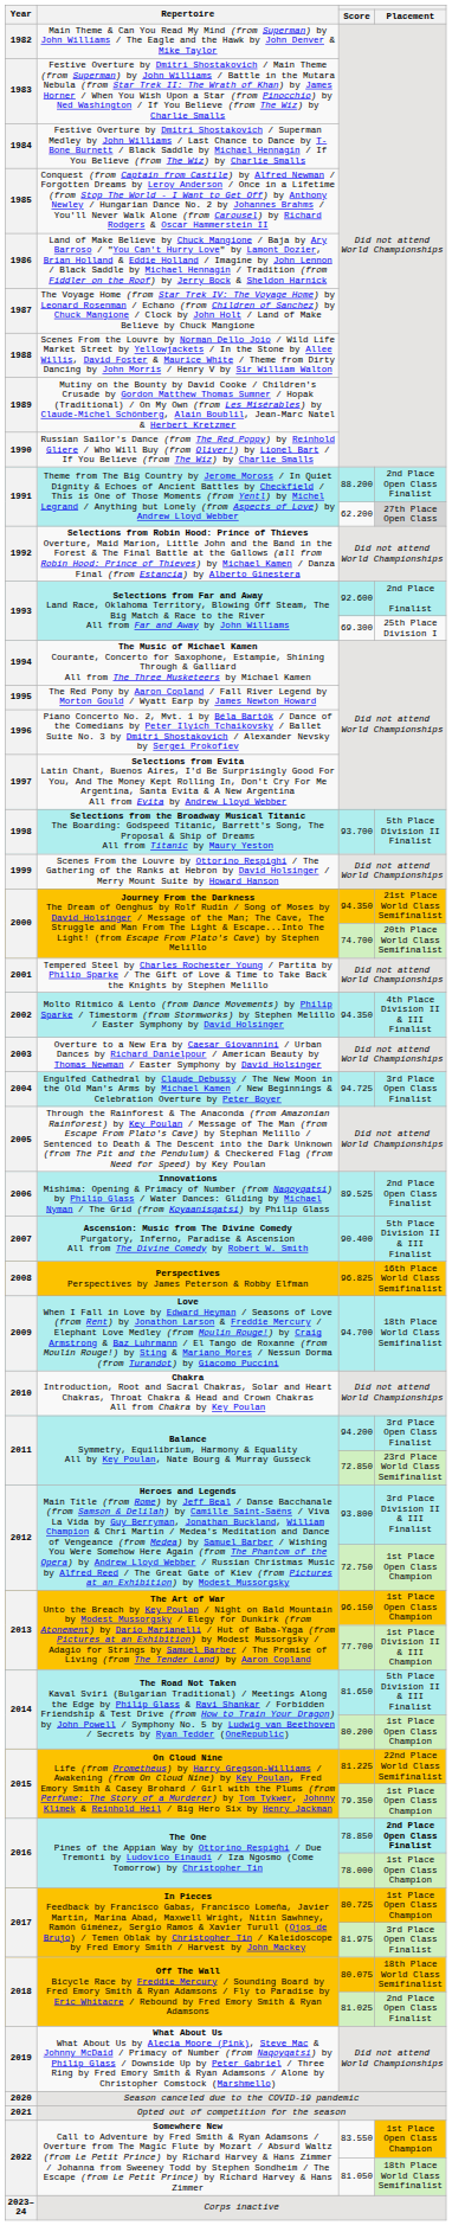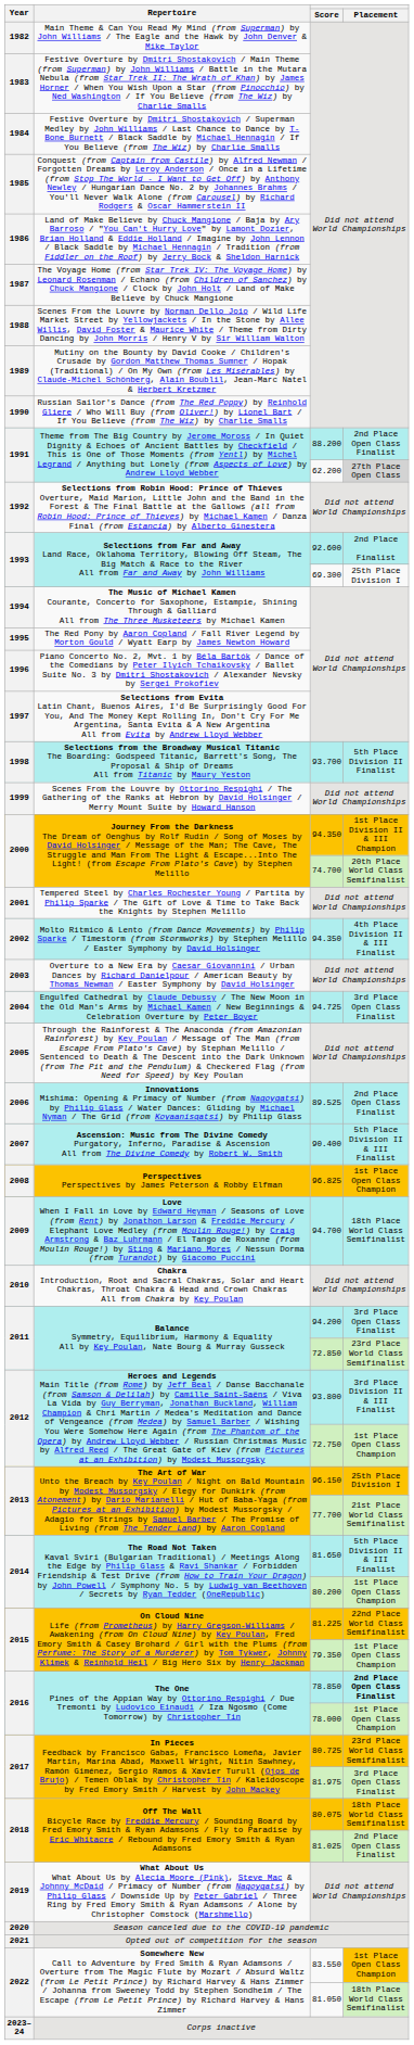 <table class="wikitable" style="text-align: center; font-size:95%;">
 <tr>
 <th scope="col" rowspan="2">Year</th>
 <th scope="col" rowspan="2">Repertoire</th>
 <th scope="col" colspan="2"></th>
 </tr>
 <tr>
 <th scope="col">Score</th>
 <th scope="col">Placement</th>
 </tr>
 <tr>
 <th scope="row">1982</th>
 <td>Main Theme & Can You Read My Mind <em>(from <a href='#'>Superman</a>)</em> by <a href='#'>John Williams</a> / The Eagle and the Hawk by <a href='#'>John Denver</a> & <a href='#'>Mike Taylor</a></td>
 <td colspan="2" rowspan="9" bgcolor="e5e4e2"><em>Did not attend<br>World Championships</em></td>
 </tr>
 <tr>
 <th scope="row">1983</th>
 <td>Festive Overture by <a href='#'>Dmitri Shostakovich</a> / Main Theme <em>(from <a href='#'>Superman</a>)</em> by <a href='#'>John Williams</a> / Battle in the Mutara Nebula <em>(from <a href='#'>Star Trek II: The Wrath of Khan</a>)</em> by <a href='#'>James Horner</a> / When You Wish Upon a Star <em>(from <a href='#'>Pinocchio</a>)</em> by <a href='#'>Ned Washington</a> / If You Believe <em>(from <a href='#'>The Wiz</a>)</em> by <a href='#'>Charlie Smalls</a></td>
 </tr>
 <tr>
 <th scope="row">1984</th>
 <td>Festive Overture by <a href='#'>Dmitri Shostakovich</a> / Superman Medley by <a href='#'>John Williams</a> / Last Chance to Dance by <a href='#'>T-Bone Burnett</a> / Black Saddle by <a href='#'>Michael Hennagin</a> / If You Believe <em>(from <a href='#'>The Wiz</a>)</em> by <a href='#'>Charlie Smalls</a></td>
 </tr>
 <tr>
 <th scope="row">1985</th>
 <td>Conquest <em>(from <a href='#'>Captain from Castile</a>)</em> by <a href='#'>Alfred Newman</a> / Forgotten Dreams by <a href='#'>Leroy Anderson</a> / Once in a Lifetime <em>(from <a href='#'>Stop The World - I Want to Get Off</a>)</em> by <a href='#'>Anthony Newley</a> / Hungarian Dance No. 2 by <a href='#'>Johannes Brahms</a> / You'll Never Walk Alone <em>(from <a href='#'>Carousel</a>)</em> by <a href='#'>Richard Rodgers</a> & <a href='#'>Oscar Hammerstein II</a></td>
 </tr>
 <tr>
 <th scope="row">1986</th>
 <td>Land of Make Believe by <a href='#'>Chuck Mangione</a> / Baja by <a href='#'>Ary Barroso</a> / "<a href='#'>You Can't Hurry Love</a>" by <a href='#'>Lamont Dozier</a>, <a href='#'>Brian Holland</a> & <a href='#'>Eddie Holland</a> / Imagine by <a href='#'>John Lennon</a> / Black Saddle by <a href='#'>Michael Hennagin</a> / Tradition <em>(from <a href='#'>Fiddler on the Roof</a>)</em> by <a href='#'>Jerry Bock</a> & <a href='#'>Sheldon Harnick</a></td>
 </tr>
 <tr>
 <th scope="row">1987</th>
 <td>The Voyage Home <em>(from <a href='#'>Star Trek IV: The Voyage Home</a>)</em> by <a href='#'>Leonard Rosenman</a> / Echano <em>(from <a href='#'>Children of Sanchez</a>)</em> by <a href='#'>Chuck Mangione</a> / Clock by <a href='#'>John Holt</a> / Land of Make Believe by Chuck Mangione</td>
 </tr>
 <tr>
 <th scope="row">1988</th>
 <td>Scenes From the Louvre by <a href='#'>Norman Dello Joio</a> / Wild Life Market Street by <a href='#'>Yellowjackets</a> / In the Stone by <a href='#'>Allee Willis</a>, <a href='#'>David Foster</a> & <a href='#'>Maurice White</a> / Theme from Dirty Dancing by <a href='#'>John Morris</a> / Henry V by <a href='#'>Sir William Walton</a></td>
 </tr>
 <tr>
 <th scope="row">1989</th>
 <td>Mutiny on the Bounty by David Cooke / Children's Crusade by <a href='#'>Gordon Matthew Thomas Sumner</a> / Hopak (Traditional) / On My Own <em>(from <a href='#'>Les Misérables</a>)</em> by <a href='#'>Claude-Michel Schönberg</a>, <a href='#'>Alain Boublil</a>, Jean-Marc Natel & <a href='#'>Herbert Kretzmer</a></td>
 </tr>
 <tr>
 <th scope="row">1990</th>
 <td>Russian Sailor's Dance <em>(from <a href='#'>The Red Poppy</a>)</em> by <a href='#'>Reinhold Gliere</a> / Who Will Buy <em>(from <a href='#'>Oliver!</a>)</em> by <a href='#'>Lionel Bart</a> / If You Believe <em>(from <a href='#'>The Wiz</a>)</em> by <a href='#'>Charlie Smalls</a></td>
 </tr>
 <tr bgcolor=#AFEEEE>
 <th scope="row" rowspan="2">1991</th>
 <td rowspan="2">Theme from The Big Country by <a href='#'>Jerome Moross</a> / In Quiet Dignity & Echoes of Ancient Battles by <a href='#'>Checkfield</a> / This is One of Those Moments <em>(from <a href='#'>Yentl</a>)</em> by <a href='#'>Michel Legrand</a> / Anything but Lonely <em>(from <a href='#'>Aspects of Love</a>)</em> by <a href='#'>Andrew Lloyd Webber</a></td>
 <td>88.200</td>
 <td>2nd Place<br>Open Class<br>Finalist</td>
 </tr>
 <tr>
 <td>62.200</td>
 <td style="background: lightgrey;">27th Place<br>Open Class</td>
 </tr>
 <tr>
 <th scope="row">1992</th>
 <td><strong>Selections from Robin Hood: Prince of Thieves</strong><br>Overture, Maid Marion, Little John and the Band in the Forest & The Final Battle at the Gallows <em>(all from <a href='#'>Robin Hood: Prince of Thieves</a>)</em> by <a href='#'>Michael Kamen</a> / Danza Final <em>(from <a href='#'>Estancia</a>)</em> by <a href='#'>Alberto Ginestera</a></td>
 <td colspan="2" bgcolor="e5e4e2"><em>Did not attend<br>World Championships</em></td>
 </tr>
 <tr bgcolor=#AFEEEE>
 <th scope="row" rowspan="2">1993</th>
 <td rowspan="2"><strong>Selections from Far and Away</strong><br>Land Race, Oklahoma Territory, Blowing Off Steam, The Big Match & Race to the River<br>All from <em><a href='#'>Far and Away</a></em> by <a href='#'>John Williams</a></td>
 <td>92.600</td>
 <td>2nd Place<br><br>Finalist</td>
 </tr>
 <tr>
 <td>69.300</td>
 <td>25th Place<br>Division I</td>
 </tr>
 <tr>
 <th scope="row">1994</th>
 <td><strong>The Music of Michael Kamen</strong><br>Courante, Concerto for Saxophone, Estampie, Shining Through & Galliard<br>All from <a href='#'><em>The Three Musketeers</em></a> by Michael Kamen</td>
 <td colspan="2" rowspan="4" bgcolor="e5e4e2"><em>Did not attend<br>World Championships</em></td>
 </tr>
 <tr>
 <th scope="row">1995</th>
 <td>The Red Pony by <a href='#'>Aaron Copland</a> / Fall River Legend by <a href='#'>Morton Gould</a> / Wyatt Earp by <a href='#'>James Newton Howard</a></td>
 </tr>
 <tr>
 <th scope="row">1996</th>
 <td>Piano Concerto No. 2, Mvt. 1 by <a href='#'>Béla Bartók</a> / Dance of the Comedians by <a href='#'>Peter Ilyich Tchaikovsky</a> / Ballet Suite No. 3 by <a href='#'>Dmitri Shostakovich</a> / Alexander Nevsky by <a href='#'>Sergei Prokofiev</a></td>
 </tr>
 <tr>
 <th scope="row">1997</th>
 <td><strong>Selections from Evita</strong><br>Latin Chant, Buenos Aires, I'd Be Surprisingly Good For You, And The Money Kept Rolling In, Don't Cry For Me Argentina, Santa Evita & A New Argentina<br>All from <a href='#'><em>Evita</em></a> by <a href='#'>Andrew Lloyd Webber</a></td>
 </tr>
 <tr bgcolor=#AFEEEE>
 <th scope="row">1998</th>
 <td><strong>Selections from the Broadway Musical Titanic</strong><br>The Boarding: Godspeed Titanic, Barrett's Song, The Proposal & Ship of Dreams<br>All from <a href='#'><em>Titanic</em></a> by <a href='#'>Maury Yeston</a></td>
 <td>93.700</td>
 <td>5th Place<br>Division II<br>Finalist</td>
 </tr>
 <tr>
 <th scope="row">1999</th>
 <td>Scenes From the Louvre by <a href='#'>Ottorino Respighi</a> / The Gathering of the Ranks at Hebron by <a href='#'>David Holsinger</a> / Merry Mount Suite by <a href='#'>Howard Hanson</a></td>
 <td colspan="2" bgcolor="e5e4e2"><em>Did not attend<br>World Championships</em></td>
 </tr>
 <tr style="background:#fcc200;">
 <th scope="row" rowspan="2">2000</th>
 <td rowspan="2"><strong>Journey From the Darkness</strong><br>The Dream of Oenghus by Rolf Rudin / Song of Moses by <a href='#'>David Holsinger</a> / Message of the Man; The Cave, The Struggle and Man From The Light & Escape...Into The Light! (from <em>Escape From Plato's Cave</em>) by Stephen Melillo</td>
 <td>94.350</td>
-<td>21st Place<br>World Class<br>Semifinalist</td>
+<td>1st Place<br>Division II & III<br>Champion</td>
 </tr>
 <tr bgcolor=#d0f0c0>
 <td>74.700</td>
 <td>20th Place<br>World Class<br>Semifinalist</td>
 </tr>
 <tr>
 <th scope="row">2001</th>
 <td>Tempered Steel by <a href='#'>Charles Rochester Young</a> / Partita by <a href='#'>Philip Sparke</a> / The Gift of Love & Time to Take Back the Knights by Stephen Melillo</td>
 <td colspan="2" bgcolor="e5e4e2"><em>Did not attend<br>World Championships</em></td>
 </tr>
 <tr bgcolor=#AFEEEE>
 <th scope="row">2002</th>
 <td>Molto Ritmico & Lento <em>(from Dance Movements)</em> by <a href='#'>Philip Sparke</a> / Timestorm <em>(from Stormworks)</em> by Stephen Melillo / Easter Symphony by <a href='#'>David Holsinger</a></td>
 <td>94.350</td>
 <td>4th Place<br>Division II & III<br>Finalist</td>
 </tr>
 <tr>
 <th scope="row">2003</th>
 <td>Overture to a New Era by <a href='#'>Caesar Giovannini</a> / Urban Dances by <a href='#'>Richard Danielpour</a> / American Beauty by <a href='#'>Thomas Newman</a> / Easter Symphony by <a href='#'>David Holsinger</a></td>
 <td colspan="2" bgcolor="e5e4e2"><em>Did not attend<br>World Championships</em></td>
 </tr>
 <tr bgcolor=#AFEEEE>
 <th scope="row">2004</th>
 <td>Engulfed Cathedral by <a href='#'>Claude Debussy</a> / The New Moon in the Old Man's Arms by <a href='#'>Michael Kamen</a> / New Beginnings & Celebration Overture by <a href='#'>Peter Boyer</a></td>
 <td>94.725</td>
 <td>3rd Place<br>Open Class<br>Finalist</td>
 </tr>
 <tr>
 <th scope="row">2005</th>
 <td>Through the Rainforest & The Anaconda <em>(from Amazonian Rainforest)</em> by <a href='#'>Key Poulan</a> / Message of The Man <em>(from Escape From Plato's Cave)</em> by Stephan Melillo / Sentenced to Death & The Descent into the Dark Unknown <em>(from The Pit and the Pendulum)</em> & Checkered Flag <em>(from Need for Speed)</em> by Key Poulan</td>
 <td colspan="2" bgcolor="e5e4e2"><em>Did not attend<br>World Championships</em></td>
 </tr>
 <tr bgcolor=#AFEEEE>
 <th scope="row">2006</th>
 <td><strong>Innovations</strong><br>Mishima: Opening & Primacy of Number <em>(from <a href='#'>Naqoyqatsi</a>)</em> by <a href='#'>Philip Glass</a> / Water Dances: Gliding by <a href='#'>Michael Nyman</a> / The Grid <em>(from <a href='#'>Koyaanisqatsi</a>)</em> by Philip Glass</td>
 <td>89.525</td>
 <td>2nd Place<br>Open Class<br>Finalist</td>
 </tr>
 <tr bgcolor=#AFEEEE>
 <th scope="row">2007</th>
 <td><strong>Ascension: Music from The Divine Comedy</strong><br>Purgatory, Inferno, Paradise & Ascension<br>All from <a href='#'><em>The Divine Comedy</em></a> by <a href='#'>Robert W. Smith</a></td>
 <td>90.400</td>
 <td>5th Place<br>Division II & III<br>Finalist</td>
 </tr>
 <tr style="background:#fcc200;">
 <th scope="row">2008</th>
 <td><strong>Perspectives</strong><br>Perspectives by James Peterson & Robby Elfman</td>
 <td>96.825</td>
-<td>16th Place<br>World Class<br>Semifinalist</td>
+<td>1st Place<br>Open Class<br>Champion</td>
 </tr>
 <tr bgcolor=#AFEEEE>
 <th scope="row">2009</th>
 <td><strong>Love</strong><br>When I Fall in Love by <a href='#'>Edward Heyman</a> / Seasons of Love <em>(from <a href='#'>Rent</a>)</em> by <a href='#'>Jonathon Larson</a> & <a href='#'>Freddie Mercury</a> / Elephant Love Medley <em>(from <a href='#'>Moulin Rouge!</a>)</em> by <a href='#'>Craig Armstrong</a> & <a href='#'>Baz Luhrmann</a> / El Tango de Roxanne <em>(from Moulin Rouge!)</em> by <a href='#'>Sting</a> & <a href='#'>Mariano Mores</a> / Nessun Dorma <em>(from <a href='#'>Turandot</a>)</em> by <a href='#'>Giacomo Puccini</a></td>
 <td>94.700</td>
 <td>18th Place<br>World Class<br>Semifinalist</td>
 </tr>
 <tr>
 <th scope="row">2010</th>
 <td><strong>Chakra</strong><br>Introduction, Root and Sacral Chakras, Solar and Heart Chakras, Throat Chakra & Head and Crown Chakras<br>All from <em>Chakra</em> by <a href='#'>Key Poulan</a></td>
 <td colspan="2" bgcolor="e5e4e2"><em>Did not attend<br>World Championships</em></td>
 </tr>
 <tr bgcolor=#AFEEEE>
 <th scope="row" rowspan="2">2011</th>
 <td rowspan="2"><strong>Balance</strong><br>Symmetry, Equilibrium, Harmony & Equality<br>All by <a href='#'>Key Poulan</a>, Nate Bourg & Murray Gusseck</td>
 <td>94.200</td>
 <td>3rd Place<br>Open Class<br>Finalist</td>
 </tr>
 <tr bgcolor=#d0f0c0>
 <td>72.850</td>
 <td>23rd Place<br>World Class<br>Semifinalist</td>
 </tr>
 <tr bgcolor="#AFEEEE">
 <th scope="row" rowspan="2">2012</th>
 <td rowspan="2"><strong>Heroes and Legends</strong><br>Main Title <em>(from <a href='#'>Rome</a>)</em> by <a href='#'>Jeff Beal</a> / Danse Bacchanale <em>(from <a href='#'>Samson & Delilah</a>)</em> by <a href='#'>Camille Saint-Saëns</a> / Viva La Vida by <a href='#'>Guy Berryman</a>, <a href='#'>Jonathan Buckland</a>, <a href='#'>William Champion</a> & Chri Martin / Medea's Meditation and Dance of Vengeance <em>(from <a href='#'>Medea</a>)</em> by <a href='#'>Samuel Barber</a> / Wishing You Were Somehow Here Again <em>(from <a href='#'>The Phantom of the Opera</a>)</em> by <a href='#'>Andrew Lloyd Webber</a> / Russian Christmas Music by <a href='#'>Alfred Reed</a> / The Great Gate of Kiev <em>(from <a href='#'>Pictures at an Exhibition</a>)</em> by <a href='#'>Modest Mussorgsky</a></td>
 <td>93.800</td>
 <td>3rd Place<br>Division II & III<br>Finalist</td>
 </tr>
 <tr bgcolor=#d0f0c0>
 <td>72.750</td>
 <td>1st Place<br>Open Class<br>Champion</td>
 </tr>
 <tr style="background:#fcc200;">
 <th scope="row" rowspan="2">2013</th>
 <td rowspan="2"><strong>The Art of War</strong><br>Unto the Breach by <a href='#'>Key Poulan</a> / Night on Bald Mountain by <a href='#'>Modest Mussorgsky</a> / Elegy for Dunkirk <em>(from <a href='#'>Atonement</a>)</em> by <a href='#'>Dario Marianelli</a> / Hut of Baba-Yaga <em>(from <a href='#'>Pictures at an Exhibition</a>)</em> by Modest Mussorgsky / Adagio for Strings by <a href='#'>Samuel Barber</a> / The Promise of Living <em>(from <a href='#'>The Tender Land</a>)</em> by <a href='#'>Aaron Copland</a></td>
 <td>96.150</td>
-<td>1st Place<br>Open Class<br>Champion</td>
+<td>25th Place<br>Division I</td>
 </tr>
 <tr bgcolor=#d0f0c0>
 <td>77.700</td>
-<td>1st Place<br>Division II & III<br>Champion</td>
+<td>21st Place<br>World Class<br>Semifinalist</td>
 </tr>
 <tr bgcolor="#AFEEEE">
 <th scope="row" rowspan="2">2014</th>
 <td rowspan="2"><strong>The Road Not Taken</strong><br>Kaval Sviri (Bulgarian Traditional) / Meetings Along the Edge by <a href='#'>Philip Glass</a> & <a href='#'>Ravi Shankar</a> / Forbidden Friendship & Test Drive <em>(from <a href='#'>How to Train Your Dragon</a>)</em> by <a href='#'>John Powell</a> / Symphony No. 5 by <a href='#'>Ludwig van Beethoven</a> / Secrets by <a href='#'>Ryan Tedder</a> (<a href='#'>OneRepublic</a>)</td>
 <td>81.650</td>
 <td>5th Place<br>Division II & III<br>Finalist</td>
 </tr>
 <tr bgcolor=#d0f0c0>
 <td>80.200</td>
 <td>1st Place<br>Open Class<br>Champion</td>
 </tr>
 <tr style="background:#fcc200;">
 <th scope="row" rowspan="2">2015</th>
 <td rowspan="2"><strong>On Cloud Nine</strong><br>Life <em>(from <a href='#'>Prometheus</a>)</em> by <a href='#'>Harry Gregson-Williams</a> / Awakening <em>(from On Cloud Nine)</em> by <a href='#'>Key Poulan</a>, Fred Emory Smith & Casey Brohard / Girl with the Plums <em>(from <a href='#'>Perfume: The Story of a Murderer</a>)</em> by <a href='#'>Tom Tykwer</a>, <a href='#'>Johnny Klimek</a> & <a href='#'>Reinhold Heil</a> / Big Hero Six by <a href='#'>Henry Jackman</a></td>
 <td>81.225</td>
 <td>22nd Place<br>World Class<br>Semifinalist</td>
 </tr>
 <tr bgcolor=#d0f0c0>
 <td>79.350</td>
 <td>1st Place<br>Open Class<br>Champion</td>
 </tr>
 <tr bgcolor="#AFEEEE">
 <th scope="row" rowspan="2">2016</th>
 <td rowspan="2"><strong>The One</strong><br>Pines of the Appian Way by <a href='#'>Ottorino Respighi</a> / Due Tremonti by <a href='#'>Ludovico Einaudi</a> / Iza Ngosmo (Come Tomorrow) by <a href='#'>Christopher Tin</a></td>
 <td>78.850</td>
 <td><strong>2nd Place<br>Open Class<br>Finalist</strong></td>
 </tr>
 <tr bgcolor=#d0f0c0>
 <td>78.000</td>
 <td>1st Place<br>Open Class<br>Champion</td>
 </tr>
 <tr bgcolor="#fcc200">
 <th scope="row" rowspan="2">2017</th>
 <td rowspan="2"><strong>In Pieces</strong><br>Feedback by Francisco Gabas, Francisco Lomeňa, Javier Martin, Marina Abad, Maxwell Wright, Nitin Sawhney, Ramón Giménez, Sergio Ramos & Xavier Turull (<a href='#'>Ojos de Brujo</a>) / Temen Oblak by <a href='#'>Christopher Tin</a> / Kaleidoscope by Fred Emory Smith / Harvest by <a href='#'>John Mackey</a></td>
 <td>80.725</td>
-<td>1st Place<br>Open Class<br>Champion</td>
+<td>23rd Place<br>World Class<br>Semifinalist</td>
 </tr>
 <tr bgcolor=#d0f0c0>
 <td>81.975</td>
 <td>3rd Place<br>Open Class<br>Finalist</td>
 </tr>
 <tr bgcolor="#fcc200">
 <th scope="row" rowspan="2">2018</th>
 <td rowspan="2"><strong>Off The Wall</strong><br>Bicycle Race by <a href='#'>Freddie Mercury</a> / Sounding Board by Fred Emory Smith & Ryan Adamsons / Fly to Paradise by <a href='#'>Eric Whitacre</a> / Rebound by Fred Emory Smith & Ryan Adamsons</td>
 <td>80.075</td>
 <td>18th Place<br>World Class<br>Semifinalist</td>
 </tr>
 <tr bgcolor=#d0f0c0>
 <td>81.025</td>
 <td>2nd Place<br>Open Class<br>Finalist</td>
 </tr>
 <tr>
 <th scope="row">2019</th>
 <td><strong>What About Us</strong><br>What About Us by <a href='#'>Alecia Moore (Pink)</a>, <a href='#'>Steve Mac</a> & <a href='#'>Johnny McDaid</a> / Primacy of Number <em>(from <a href='#'>Naqoyqatsi</a>)</em> by <a href='#'>Philip Glass</a> / Downside Up by <a href='#'>Peter Gabriel</a> / Three Ring by Fred Emory Smith & Ryan Adamsons / Alone by Christopher Comstock (<a href='#'>Marshmello</a>)</td>
 <td colspan="2" bgcolor="e5e4e2"><em>Did not attend<br>World Championships</em></td>
 </tr>
 <tr>
 <th scope="row">2020</th>
 <td colspan="3" bgcolor="e5e4e2"><em>Season canceled due to the COVID-19 pandemic</em></td>
 </tr>
 <tr>
 <th scope="row">2021</th>
 <td colspan="3" bgcolor="e5e4e2"><em>Opted out of competition for the season</em></td>
 </tr>
 <tr>
 <th rowspan="2" scope="row">2022</th>
 <td rowspan="2"><strong>Somewhere New</strong><br>Call to Adventure by Fred Smith & Ryan Adamsons / Overture from The Magic Flute by Mozart / Absurd Waltz <em>(from Le Petit Prince)</em> by Richard Harvey & Hans Zimmer / Johanna from Sweeney Todd by Stephen Sondheim / The Escape <em>(from Le Petit Prince)</em> by Richard Harvey & Hans Zimmer</td>
 <td>83.550</td>
 <td bgcolor="fcc200">1st Place<br>Open Class<br>Champion</td>
 </tr>
 <tr>
 <td>81.050</td>
 <td bgcolor="d0f0c0">18th Place<br>World Class<br>Semifinalist</td>
 </tr>
 <tr>
 <th scope="row">2023–24</th>
 <td colspan="3" bgcolor="e5e4e2"><em>Corps inactive</em></td>
 </tr>
 </table>
